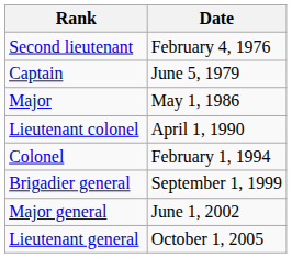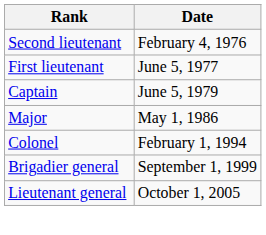 <table class="wikitable">
 <tr>
 <th>Rank</th>
 <th>Date</th>
 </tr>
 <tr>
 <td> <a href='#'>Second lieutenant</a></td>
 <td>February 4, 1976</td>
 </tr>
 <tr>
+<td> <a href='#'>First lieutenant</a></td>
+<td>June 5, 1977</td>
+</tr>
+<tr>
 <td> <a href='#'>Captain</a></td>
 <td>June 5, 1979</td>
 </tr>
 <tr>
 <td> <a href='#'>Major</a></td>
 <td>May 1, 1986</td>
-</tr>
-<tr>
-<td> <a href='#'>Lieutenant colonel</a></td>
-<td>April 1, 1990</td>
 </tr>
 <tr>
 <td> <a href='#'>Colonel</a></td>
 <td>February 1, 1994</td>
 </tr>
 <tr>
 <td> <a href='#'>Brigadier general</a></td>
 <td>September 1, 1999</td>
 </tr>
 <tr>
-<td> <a href='#'>Major general</a></td>
-<td>June 1, 2002</td>
-</tr>
-<tr>
 <td> <a href='#'>Lieutenant general</a> </td>
 <td>October 1, 2005</td>
 </tr>
 </table>
